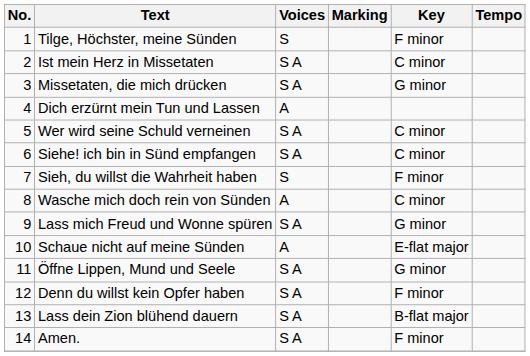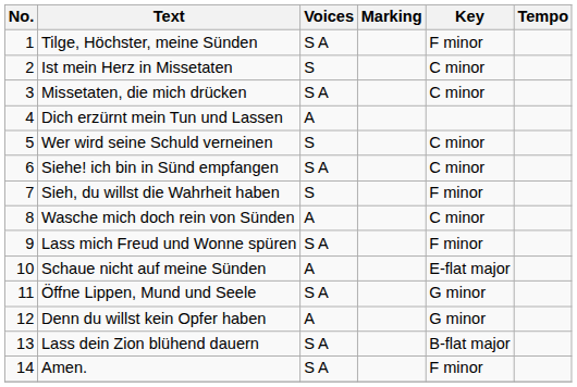 <table class="wikitable" border="1">
 <tr>
 <th>No.</th>
 <th>Text</th>
 <th>Voices</th>
 <th>Marking</th>
 <th>Key</th>
 <th>Tempo</th>
 </tr>
 <tr>
 <td style="text-align:right">1</td>
 <td>Tilge, Höchster, meine Sünden</td>
-<td>S</td>
+<td>S A</td>
 <td></td>
 <td>F minor</td>
 <td></td>
 </tr>
 <tr>
 <td style="text-align:right">2</td>
 <td>Ist mein Herz in Missetaten</td>
-<td>S A</td>
+<td>S</td>
 <td></td>
 <td>C minor</td>
 <td></td>
 </tr>
 <tr>
 <td style="text-align:right">3</td>
 <td>Missetaten, die mich drücken</td>
 <td>S A</td>
 <td></td>
-<td>G minor</td>
+<td>C minor</td>
 <td></td>
 </tr>
 <tr>
 <td style="text-align:right">4</td>
 <td>Dich erzürnt mein Tun und Lassen</td>
 <td>A</td>
 <td></td>
 <td></td>
 <td></td>
 </tr>
 <tr>
 <td style="text-align:right">5</td>
 <td>Wer wird seine Schuld verneinen</td>
-<td>S A</td>
+<td>S</td>
 <td></td>
 <td>C minor</td>
 <td></td>
 </tr>
 <tr>
 <td style="text-align:right">6</td>
 <td>Siehe! ich bin in Sünd empfangen</td>
 <td>S A</td>
 <td></td>
 <td>C minor</td>
 <td></td>
 </tr>
 <tr>
 <td style="text-align:right">7</td>
 <td>Sieh, du willst die Wahrheit haben</td>
 <td>S</td>
 <td></td>
 <td>F minor</td>
 <td></td>
 </tr>
 <tr>
 <td style="text-align:right">8</td>
 <td>Wasche mich doch rein von Sünden</td>
 <td>A</td>
 <td></td>
 <td>C minor</td>
 <td></td>
 </tr>
 <tr>
 <td style="text-align:right">9</td>
 <td>Lass mich Freud und Wonne spüren</td>
 <td>S A</td>
 <td></td>
-<td>G minor</td>
+<td>F minor</td>
 <td></td>
 </tr>
 <tr>
 <td style="text-align:right">10</td>
 <td>Schaue nicht auf meine Sünden</td>
 <td>A</td>
 <td></td>
 <td>E-flat major</td>
 <td></td>
 </tr>
 <tr>
 <td style="text-align:right">11</td>
 <td>Öffne Lippen, Mund und Seele</td>
 <td>S A</td>
 <td></td>
 <td>G minor</td>
 <td></td>
 </tr>
 <tr>
 <td style="text-align:right">12</td>
 <td>Denn du willst kein Opfer haben</td>
-<td>S A</td>
+<td>A</td>
 <td></td>
-<td>F minor</td>
+<td>G minor</td>
 <td></td>
 </tr>
 <tr>
 <td style="text-align:right">13</td>
 <td>Lass dein Zion blühend dauern</td>
 <td>S A</td>
 <td></td>
 <td>B-flat major</td>
 <td></td>
 </tr>
 <tr>
 <td style="text-align:right">14</td>
 <td>Amen.</td>
 <td>S A</td>
 <td></td>
 <td>F minor</td>
 <td></td>
 </tr>
 <tr>
 </tr>
 </table>
